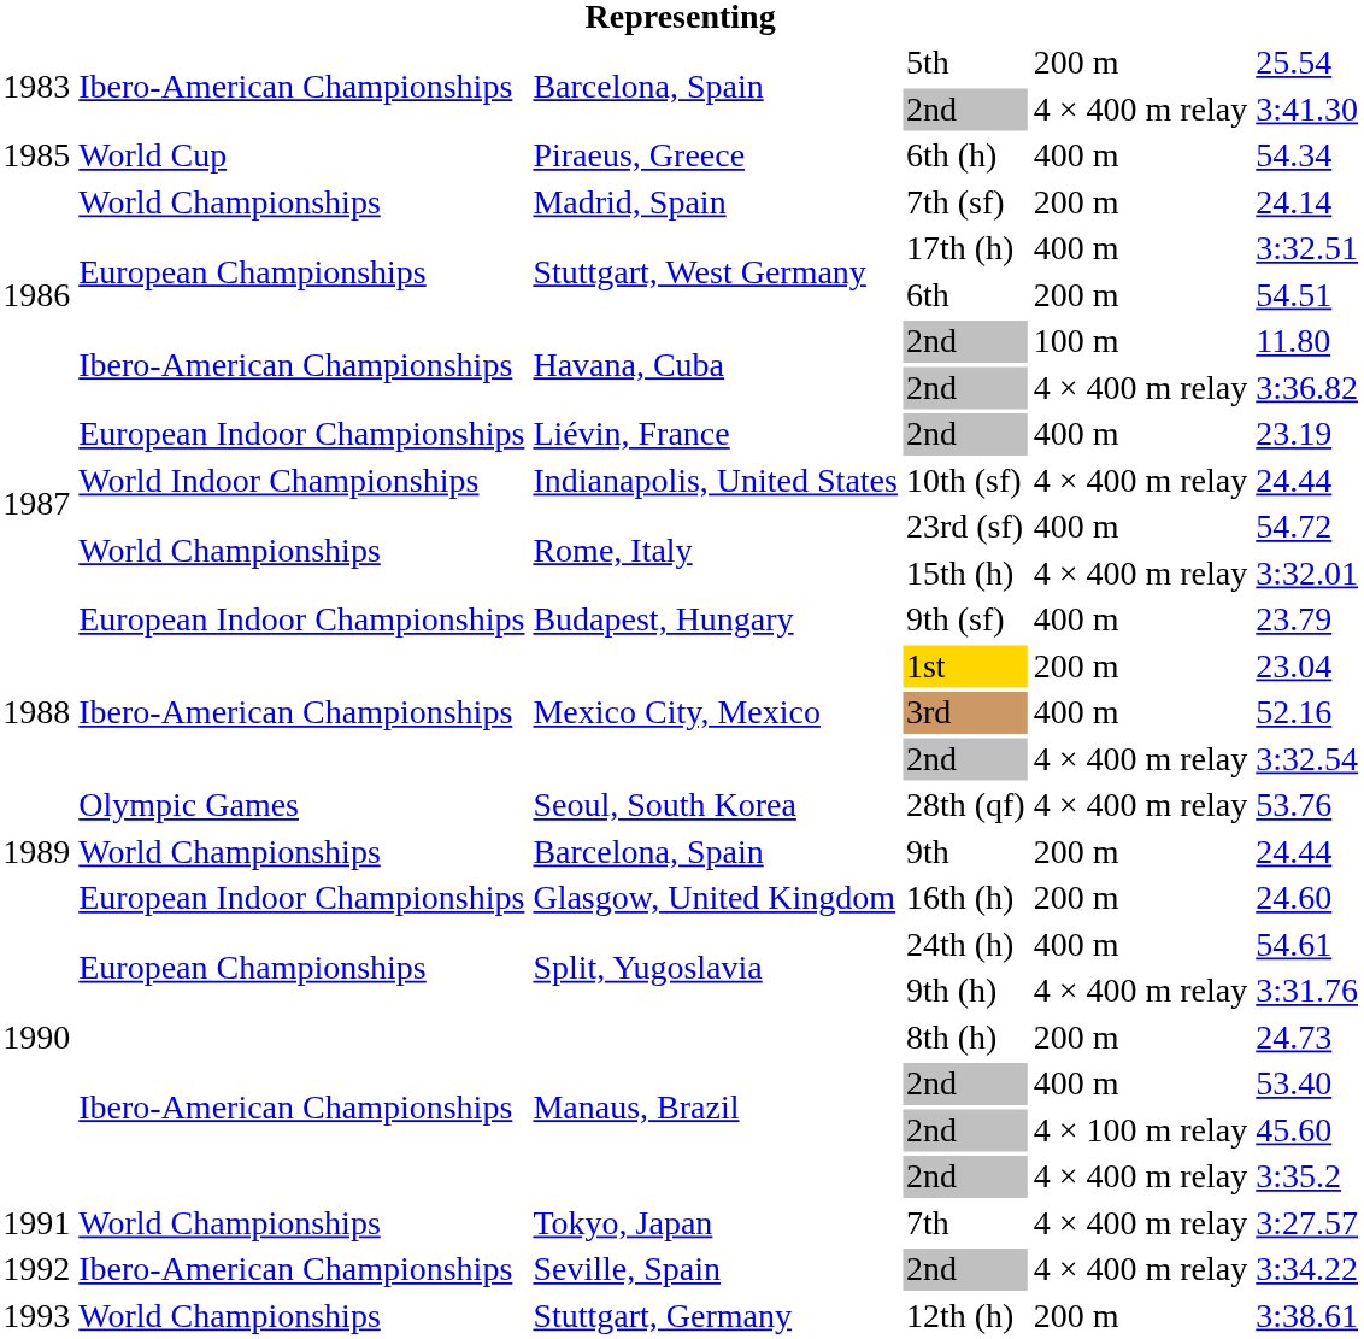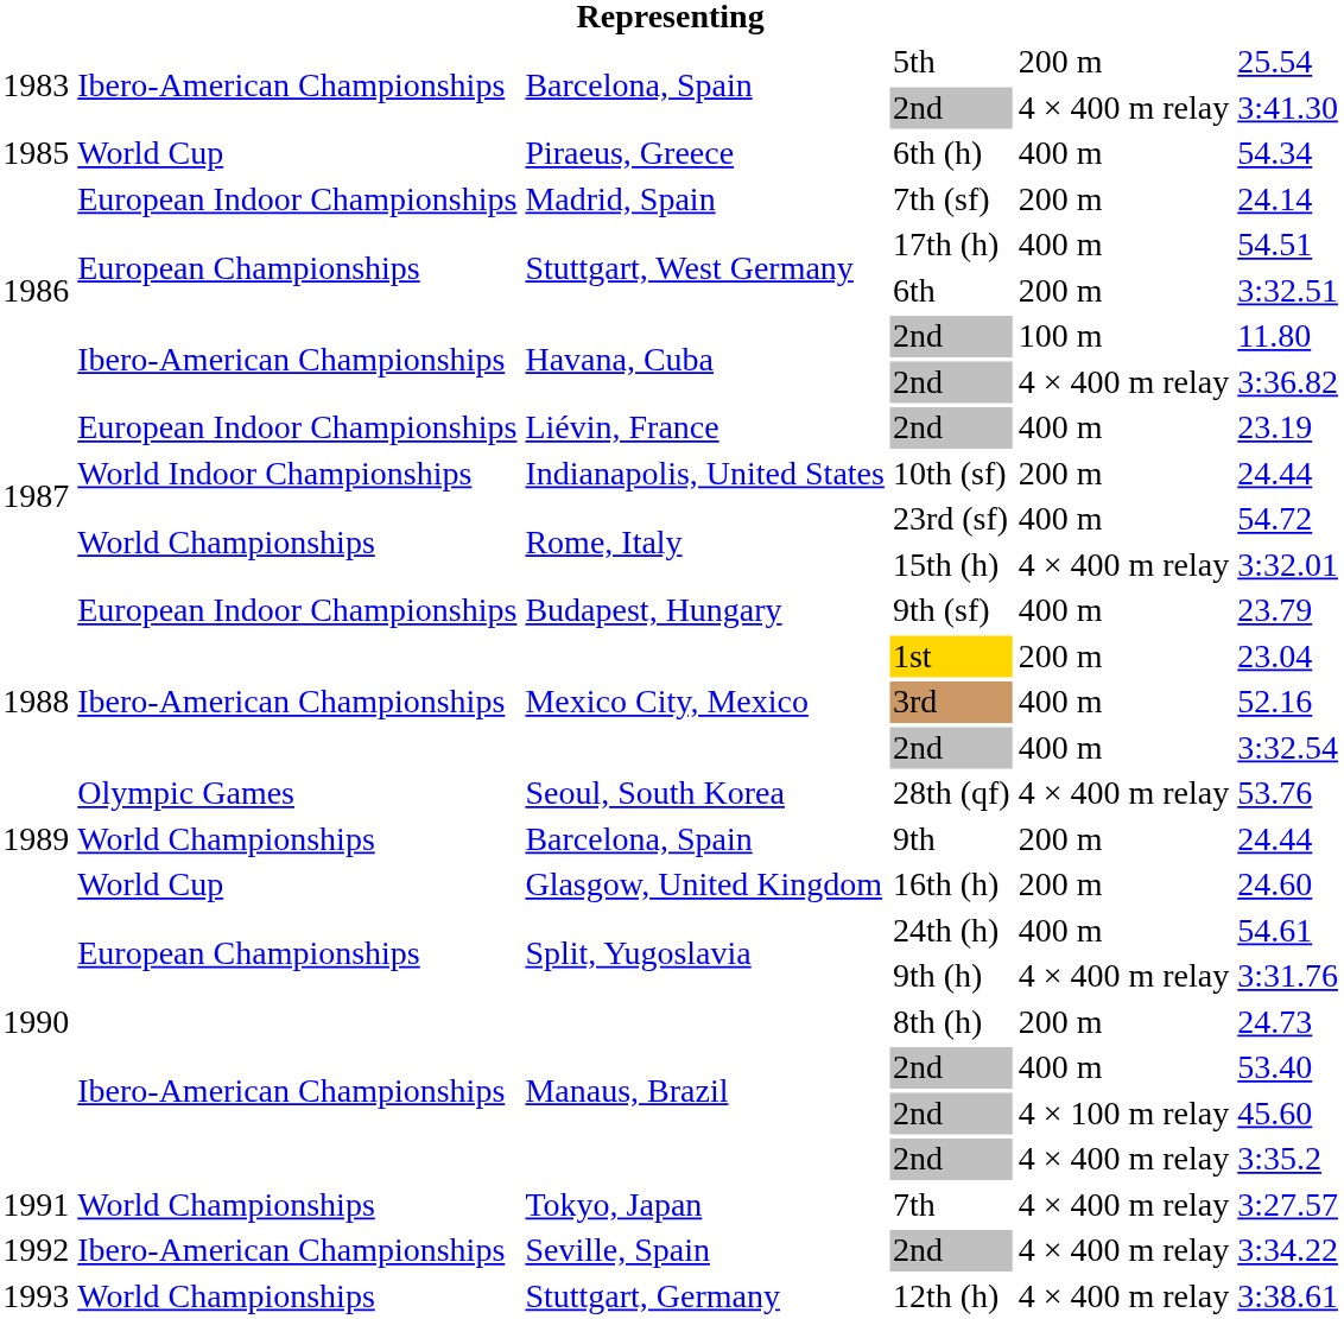 <table>
 <tr>
 <th colspan="6">Representing </th>
 </tr>
 <tr>
 <td rowspan=2>1983</td>
 <td rowspan=2><a href='#'>Ibero-American Championships</a></td>
 <td rowspan=2><a href='#'>Barcelona, Spain</a></td>
 <td>5th</td>
 <td>200 m</td>
 <td><a href='#'>25.54</a></td>
 </tr>
 <tr>
 <td bgcolor=silver>2nd</td>
 <td>4 × 400 m relay</td>
 <td><a href='#'>3:41.30</a></td>
 </tr>
 <tr>
 <td>1985</td>
 <td><a href='#'>World Cup</a></td>
 <td><a href='#'>Piraeus, Greece</a></td>
 <td>6th (h)</td>
 <td>400 m</td>
 <td><a href='#'>54.34</a></td>
 </tr>
 <tr>
 <td rowspan=5>1986</td>
-<td><a href='#'>World Championships</a></td>
+<td><a href='#'>European Indoor Championships</a></td>
 <td><a href='#'>Madrid, Spain</a></td>
 <td>7th (sf)</td>
 <td>200 m</td>
 <td><a href='#'>24.14</a></td>
 </tr>
 <tr>
 <td rowspan=2><a href='#'>European Championships</a></td>
 <td rowspan=2><a href='#'>Stuttgart, West Germany</a></td>
 <td>17th (h)</td>
 <td>400 m</td>
-<td><a href='#'>3:32.51</a></td>
+<td><a href='#'>54.51</a></td>
 </tr>
 <tr>
 <td>6th</td>
 <td>200 m</td>
-<td><a href='#'>54.51</a></td>
+<td><a href='#'>3:32.51</a></td>
 </tr>
 <tr>
 <td rowspan=2><a href='#'>Ibero-American Championships</a></td>
 <td rowspan=2><a href='#'>Havana, Cuba</a></td>
 <td bgcolor=silver>2nd</td>
 <td>100 m</td>
 <td><a href='#'>11.80</a></td>
 </tr>
 <tr>
 <td bgcolor=silver>2nd</td>
 <td>4 × 400 m relay</td>
 <td><a href='#'>3:36.82</a></td>
 </tr>
 <tr>
 <td rowspan=4>1987</td>
 <td><a href='#'>European Indoor Championships</a></td>
 <td><a href='#'>Liévin, France</a></td>
 <td bgcolor=silver>2nd</td>
 <td>400 m</td>
 <td><a href='#'>23.19</a></td>
 </tr>
 <tr>
 <td><a href='#'>World Indoor Championships</a></td>
 <td><a href='#'>Indianapolis, United States</a></td>
 <td>10th (sf)</td>
-<td>4 × 400 m relay</td>
+<td>200 m</td>
 <td><a href='#'>24.44</a></td>
 </tr>
 <tr>
 <td rowspan=2><a href='#'>World Championships</a></td>
 <td rowspan=2><a href='#'>Rome, Italy</a></td>
 <td>23rd (sf)</td>
 <td>400 m</td>
 <td><a href='#'>54.72</a></td>
 </tr>
 <tr>
 <td>15th (h)</td>
 <td>4 × 400 m relay</td>
 <td><a href='#'>3:32.01</a></td>
 </tr>
 <tr>
 <td rowspan=5>1988</td>
 <td><a href='#'>European Indoor Championships</a></td>
 <td><a href='#'>Budapest, Hungary</a></td>
 <td>9th (sf)</td>
 <td>400 m</td>
 <td><a href='#'>23.79</a></td>
 </tr>
 <tr>
 <td rowspan=3><a href='#'>Ibero-American Championships</a></td>
 <td rowspan=3><a href='#'>Mexico City, Mexico</a></td>
 <td bgcolor=gold>1st</td>
 <td>200 m</td>
 <td><a href='#'>23.04</a></td>
 </tr>
 <tr>
 <td bgcolor=cc9966>3rd</td>
 <td>400 m</td>
 <td><a href='#'>52.16</a></td>
 </tr>
 <tr>
 <td bgcolor=silver>2nd</td>
-<td>4 × 400 m relay</td>
+<td>400 m</td>
 <td><a href='#'>3:32.54</a></td>
 </tr>
 <tr>
 <td><a href='#'>Olympic Games</a></td>
 <td><a href='#'>Seoul, South Korea</a></td>
 <td>28th (qf)</td>
 <td>4 × 400 m relay</td>
 <td><a href='#'>53.76</a></td>
 </tr>
 <tr>
 <td>1989</td>
 <td><a href='#'>World Championships</a></td>
 <td><a href='#'>Barcelona, Spain</a></td>
 <td>9th</td>
 <td>200 m</td>
 <td><a href='#'>24.44</a></td>
 </tr>
 <tr>
 <td rowspan=7>1990</td>
-<td><a href='#'>European Indoor Championships</a></td>
+<td><a href='#'>World Cup</a></td>
 <td><a href='#'>Glasgow, United Kingdom</a></td>
 <td>16th (h)</td>
 <td>200 m</td>
 <td><a href='#'>24.60</a></td>
 </tr>
 <tr>
 <td rowspan=2><a href='#'>European Championships</a></td>
 <td rowspan=2><a href='#'>Split, Yugoslavia</a></td>
 <td>24th (h)</td>
 <td>400 m</td>
 <td><a href='#'>54.61</a></td>
 </tr>
 <tr>
 <td>9th (h)</td>
 <td>4 × 400 m relay</td>
 <td><a href='#'>3:31.76</a></td>
 </tr>
 <tr>
 <td rowspan=4><a href='#'>Ibero-American Championships</a></td>
 <td rowspan=4><a href='#'>Manaus, Brazil</a></td>
 <td>8th (h)</td>
 <td>200 m</td>
 <td><a href='#'>24.73</a></td>
 </tr>
 <tr>
 <td bgcolor=silver>2nd</td>
 <td>400 m</td>
 <td><a href='#'>53.40</a></td>
 </tr>
 <tr>
 <td bgcolor=silver>2nd</td>
 <td>4 × 100 m relay</td>
 <td><a href='#'>45.60</a></td>
 </tr>
 <tr>
 <td bgcolor=silver>2nd</td>
 <td>4 × 400 m relay</td>
 <td><a href='#'>3:35.2</a></td>
 </tr>
 <tr>
 <td>1991</td>
 <td><a href='#'>World Championships</a></td>
 <td><a href='#'>Tokyo, Japan</a></td>
 <td>7th</td>
 <td>4 × 400 m relay</td>
 <td><a href='#'>3:27.57</a></td>
 </tr>
 <tr>
 <td>1992</td>
 <td><a href='#'>Ibero-American Championships</a></td>
 <td><a href='#'>Seville, Spain</a></td>
 <td bgcolor=silver>2nd</td>
 <td>4 × 400 m relay</td>
 <td><a href='#'>3:34.22</a></td>
 </tr>
 <tr>
 <td>1993</td>
 <td><a href='#'>World Championships</a></td>
 <td><a href='#'>Stuttgart, Germany</a></td>
 <td>12th (h)</td>
-<td>200 m</td>
+<td>4 × 400 m relay</td>
 <td><a href='#'>3:38.61</a></td>
 </tr>
 </table>
